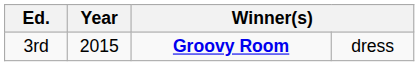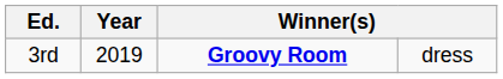 <table class="wikitable" style="text-align:center">
 <tr>
 <th width="50">Ed.</th>
 <th width="50">Year</th>
 <th width="250" colspan="2">Winner(s)</th>
 </tr>
 <tr>
 <td>3rd</td>
-<td>2015</td>
+<td>2019</td>
 <td><strong><a href='#'>Groovy Room</a></strong></td>
 <td>dress</td>
 </tr>
 </table>
